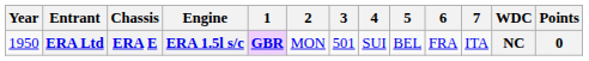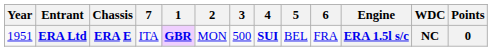 <table class="wikitable" style="text-align:center; font-size:90%">
 <tr>
 <th>Year</th>
 <th>Entrant</th>
 <th>Chassis</th>
-<th>Engine</th>
+<th>7</th>
 <th>1</th>
 <th>2</th>
 <th>3</th>
 <th>4</th>
 <th>5</th>
 <th>6</th>
-<th>7</th>
+<th>Engine</th>
 <th>WDC</th>
 <th>Points</th>
 </tr>
 <tr>
-<td><a href='#'>1950</a></td>
+<td><a href='#'>1951</a></td>
 <th><a href='#'>ERA Ltd</a></th>
 <th><a href='#'>ERA</a> <a href='#'>E</a></th>
-<th><a href='#'>ERA 1.5l s/c</a></th>
+<td><a href='#'>ITA</a></td>
 <td style="background:#EFCFFF;"><strong><a href='#'>GBR</a><br></strong></td>
 <td><a href='#'>MON</a></td>
-<td><a href='#'>501</a></td>
-<td><a href='#'>SUI</a></td>
+<td><a href='#'>500</a></td>
+<td><strong><a href='#'>SUI</a></strong></td>
 <td><a href='#'>BEL</a></td>
 <td><a href='#'>FRA</a></td>
-<td><a href='#'>ITA</a></td>
+<th><a href='#'>ERA 1.5l s/c</a></th>
 <th>NC</th>
 <th>0</th>
 </tr>
 </table>
